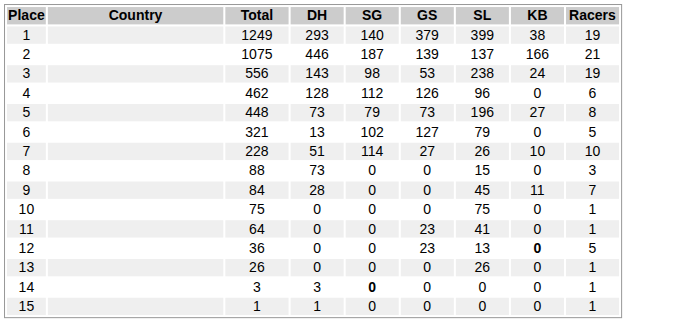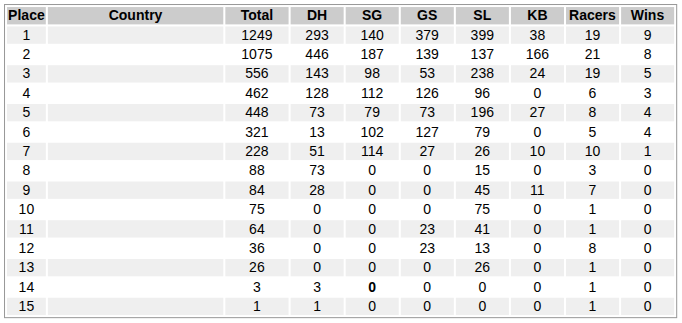 <table border="0" style="border: 1px solid #999; background-color:#FFFFFF; text-align:center; font-size:86%; line-height:15px;">
 <tr align="center" bgcolor="#CCCCCC">
 <th width=35>Place</th>
 <th width=170>Country</th>
 <th width=60>Total</th>
 <th width=50>DH</th>
 <th width=50>SG</th>
 <th width=50>GS</th>
 <th width=50>SL</th>
 <th width=50>KB</th>
 <th width=50>Racers</th>
+<th width=50>Wins</th>
 </tr>
 <tr bgcolor="#EFEFEF">
 <td>1</td>
 <td align="left"></td>
 <td>1249</td>
 <td>293</td>
 <td>140</td>
 <td>379</td>
 <td>399</td>
 <td>38</td>
 <td>19</td>
+<td>9</td>
 </tr>
 <tr>
 <td>2</td>
 <td align="left"></td>
 <td>1075</td>
 <td>446</td>
 <td>187</td>
 <td>139</td>
 <td>137</td>
 <td>166</td>
 <td>21</td>
+<td>8</td>
 </tr>
 <tr bgcolor="#EFEFEF">
 <td>3</td>
 <td align="left"></td>
 <td>556</td>
 <td>143</td>
 <td>98</td>
 <td>53</td>
 <td>238</td>
 <td>24</td>
 <td>19</td>
+<td>5</td>
 </tr>
 <tr>
 <td>4</td>
 <td align="left"></td>
 <td>462</td>
 <td>128</td>
 <td>112</td>
 <td>126</td>
 <td>96</td>
 <td>0</td>
 <td>6</td>
+<td>3</td>
 </tr>
 <tr bgcolor="#EFEFEF">
 <td>5</td>
 <td align="left"></td>
 <td>448</td>
 <td>73</td>
 <td>79</td>
 <td>73</td>
 <td>196</td>
 <td>27</td>
 <td>8</td>
+<td>4</td>
 </tr>
 <tr>
 <td>6</td>
 <td align="left"></td>
 <td>321</td>
 <td>13</td>
 <td>102</td>
 <td>127</td>
 <td>79</td>
 <td>0</td>
 <td>5</td>
+<td>4</td>
 </tr>
 <tr bgcolor="#EFEFEF">
 <td>7</td>
 <td align="left"></td>
 <td>228</td>
 <td>51</td>
 <td>114</td>
 <td>27</td>
 <td>26</td>
 <td>10</td>
 <td>10</td>
+<td>1</td>
 </tr>
 <tr>
 <td>8</td>
 <td align="left"></td>
 <td>88</td>
 <td>73</td>
 <td>0</td>
 <td>0</td>
 <td>15</td>
 <td>0</td>
 <td>3</td>
+<td>0</td>
 </tr>
 <tr bgcolor="#EFEFEF">
 <td>9</td>
 <td align="left"></td>
 <td>84</td>
 <td>28</td>
 <td>0</td>
 <td>0</td>
 <td>45</td>
 <td>11</td>
 <td>7</td>
+<td>0</td>
 </tr>
 <tr>
 <td>10</td>
 <td align="left"></td>
 <td>75</td>
 <td>0</td>
 <td>0</td>
 <td>0</td>
 <td>75</td>
 <td>0</td>
 <td>1</td>
+<td>0</td>
 </tr>
 <tr bgcolor="#EFEFEF">
 <td>11</td>
 <td align="left"></td>
 <td>64</td>
 <td>0</td>
 <td>0</td>
 <td>23</td>
 <td>41</td>
 <td>0</td>
 <td>1</td>
+<td>0</td>
 </tr>
 <tr>
 <td>12</td>
 <td align="left"></td>
 <td>36</td>
 <td>0</td>
 <td>0</td>
 <td>23</td>
 <td>13</td>
-<td><strong>0</strong></td>
-<td>5</td>
+<td>0</td>
+<td>8</td>
+<td>0</td>
 </tr>
 <tr bgcolor="#EFEFEF">
 <td>13</td>
 <td align="left"></td>
 <td>26</td>
 <td>0</td>
 <td>0</td>
 <td>0</td>
 <td>26</td>
 <td>0</td>
 <td>1</td>
+<td>0</td>
 </tr>
 <tr>
 <td>14</td>
 <td align="left"></td>
 <td>3</td>
 <td>3</td>
 <td><strong>0</strong></td>
 <td>0</td>
 <td>0</td>
 <td>0</td>
 <td>1</td>
+<td>0</td>
 </tr>
 <tr bgcolor="#EFEFEF">
 <td>15</td>
 <td align="left"></td>
 <td>1</td>
 <td>1</td>
 <td>0</td>
 <td>0</td>
 <td>0</td>
 <td>0</td>
 <td>1</td>
+<td>0</td>
 </tr>
 </table>
